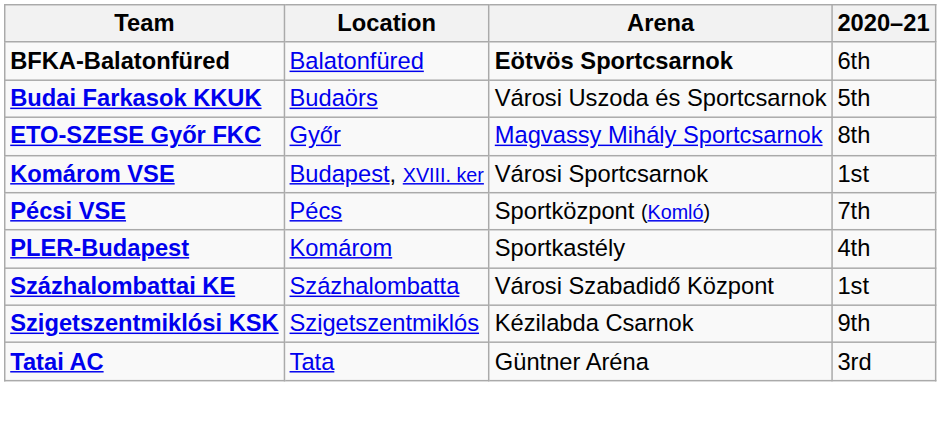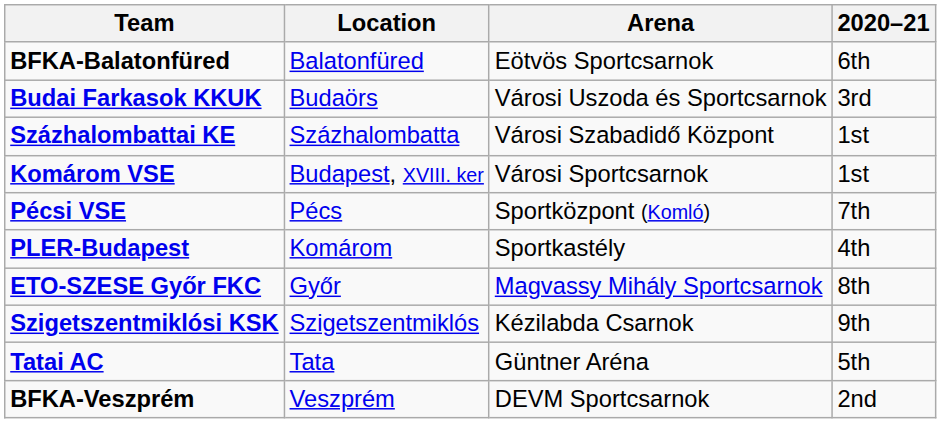 <table class="wikitable sortable" style="text-align: left;">
 <tr>
 <th>Team</th>
 <th>Location</th>
 <th>Arena</th>
 <th data-sort-type="number">2020–21</th>
 </tr>
 <tr>
 <td><strong>BFKA-Balatonfüred</strong></td>
 <td><a href='#'>Balatonfüred</a></td>
-<td><strong>Eötvös Sportcsarnok</strong></td>
+<td>Eötvös Sportcsarnok</td>
 <td>6th</td>
 </tr>
 <tr>
 <td><strong><a href='#'>Budai Farkasok KKUK</a></strong></td>
 <td><a href='#'>Budaörs</a></td>
 <td>Városi Uszoda és Sportcsarnok</td>
-<td>5th</td>
+<td>3rd</td>
 </tr>
 <tr>
-<td><strong><a href='#'>ETO-SZESE Győr FKC</a></strong></td>
-<td><a href='#'>Győr</a></td>
-<td><a href='#'>Magvassy Mihály Sportcsarnok</a></td>
-<td>8th</td>
+<td><strong><a href='#'>Százhalombattai KE</a></strong></td>
+<td><a href='#'>Százhalombatta</a></td>
+<td>Városi Szabadidő Központ</td>
+<td>1st </td>
 </tr>
 <tr>
 <td><strong><a href='#'>Komárom VSE</a></strong></td>
 <td><a href='#'>Budapest</a>, <small><a href='#'>XVIII. ker</a></small></td>
 <td>Városi Sportcsarnok</td>
 <td>1st </td>
 </tr>
 <tr>
 <td><strong><a href='#'>Pécsi VSE</a></strong></td>
 <td><a href='#'>Pécs</a></td>
 <td>Sportközpont <small>(<a href='#'>Komló</a>)</small></td>
 <td>7th</td>
 </tr>
 <tr>
 <td><strong><a href='#'>PLER-Budapest</a></strong></td>
 <td><a href='#'>Komárom</a></td>
 <td>Sportkastély</td>
 <td>4th</td>
 </tr>
 <tr>
-<td><strong><a href='#'>Százhalombattai KE</a></strong></td>
-<td><a href='#'>Százhalombatta</a></td>
-<td>Városi Szabadidő Központ</td>
-<td>1st </td>
+<td><strong><a href='#'>ETO-SZESE Győr FKC</a></strong></td>
+<td><a href='#'>Győr</a></td>
+<td><a href='#'>Magvassy Mihály Sportcsarnok</a></td>
+<td>8th</td>
 </tr>
 <tr>
 <td><strong><a href='#'>Szigetszentmiklósi KSK</a></strong></td>
 <td><a href='#'>Szigetszentmiklós</a></td>
 <td>Kézilabda Csarnok</td>
 <td>9th</td>
 </tr>
 <tr>
 <td><strong><a href='#'>Tatai AC</a></strong></td>
 <td><a href='#'>Tata</a></td>
 <td>Güntner Aréna</td>
-<td>3rd</td>
+<td>5th</td>
+</tr>
+<tr>
+<td><strong>BFKA-Veszprém</strong></td>
+<td><a href='#'>Veszprém</a></td>
+<td>DEVM Sportcsarnok</td>
+<td>2nd</td>
 </tr>
 </table>
